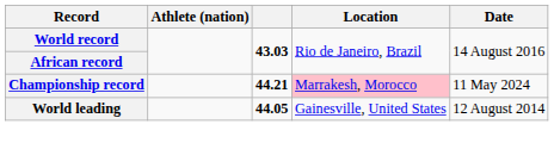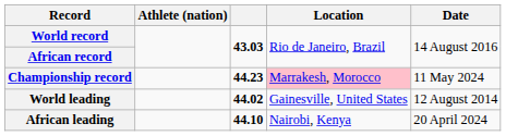 <table class="wikitable">
 <tr>
 <th scope="col">Record</th>
 <th scope="col">Athlete (nation)</th>
 <th scope="col"></th>
 <th scope="col">Location</th>
 <th scope="col">Date</th>
 </tr>
 <tr>
 <th scope="row"><a href='#'>World record</a></th>
 <td rowspan="2"></td>
 <td rowspan="2" align="center"><strong>43.03</strong></td>
 <td rowspan="2"><a href='#'>Rio de Janeiro</a>, <a href='#'>Brazil</a></td>
 <td rowspan="2">14 August 2016</td>
 </tr>
 <tr>
 <th scope="row"><a href='#'>African record</a></th>
 </tr>
 <tr>
 <th><a href='#'>Championship record</a></th>
 <td></td>
-<td align="center"><strong>44.21</strong></td>
+<td align="center"><strong>44.23</strong></td>
 <td style="background: pink;"><a href='#'>Marrakesh</a>, <a href='#'>Morocco</a></td>
 <td>11 May 2024</td>
 </tr>
 <tr>
 <th scope="row">World leading</th>
 <td></td>
-<td align="center"><strong>44.05</strong></td>
+<td align="center"><strong>44.02</strong></td>
 <td><a href='#'>Gainesville</a>, <a href='#'>United States</a></td>
 <td>12 August 2014</td>
 </tr>
+<tr>
+<th scope="row">African leading</th>
+<td></td>
+<td align="center"><strong>44.10</strong></td>
+<td><a href='#'>Nairobi</a>, <a href='#'>Kenya</a></td>
+<td>20 April 2024</td>
+</tr>
 </table>
